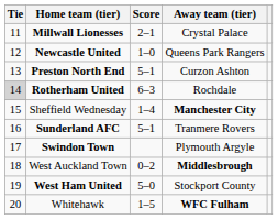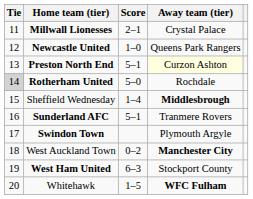 <table class="wikitable" style="text-align:center; font-size:85%">
 <tr>
 <th>Tie</th>
 <th>Home team (tier)</th>
 <th>Score</th>
 <th>Away team (tier)</th>
 <th></th>
 </tr>
 <tr>
 <td align="center">11</td>
 <td><strong>Millwall Lionesses</strong></td>
 <td align="center">2–1</td>
 <td>Crystal Palace</td>
 <td></td>
 </tr>
 <tr>
 <td align="center">12</td>
 <td><strong>Newcastle United</strong></td>
 <td align="center">1–0</td>
 <td>Queens Park Rangers</td>
 <td></td>
 </tr>
 <tr>
 <td align="center">13</td>
 <td><strong>Preston North End</strong></td>
 <td align="center">5–1 </td>
-<td>Curzon Ashton</td>
+<td style="background: lightyellow;">Curzon Ashton</td>
 <td></td>
 </tr>
 <tr>
 <td align="center" style="background: lightgrey;">14</td>
 <td><strong>Rotherham United</strong></td>
-<td align="center">6–3</td>
+<td align="center">5–0</td>
 <td>Rochdale</td>
 <td></td>
 </tr>
 <tr>
 <td align="center">15</td>
 <td>Sheffield Wednesday</td>
 <td align="center">1–4</td>
-<td><strong>Manchester City</strong></td>
+<td><strong>Middlesbrough</strong></td>
 <td></td>
 </tr>
 <tr>
 <td align="center">16</td>
 <td><strong>Sunderland AFC</strong></td>
 <td align="center">5–1</td>
 <td>Tranmere Rovers</td>
 <td></td>
 </tr>
 <tr>
 <td align="center">17</td>
 <td><strong>Swindon Town</strong></td>
 <td align="center"></td>
 <td>Plymouth Argyle</td>
 <td></td>
 </tr>
 <tr>
 <td align="center">18</td>
 <td>West Auckland Town</td>
 <td align="center">0–2</td>
-<td><strong>Middlesbrough</strong></td>
+<td><strong>Manchester City</strong></td>
 <td></td>
 </tr>
 <tr>
 <td align="center">19</td>
 <td><strong>West Ham United</strong></td>
-<td align="center">5–0</td>
+<td align="center">6–3</td>
 <td>Stockport County</td>
 <td></td>
 </tr>
 <tr>
 <td align="center">20</td>
 <td>Whitehawk</td>
 <td align="center">1–5</td>
 <td><strong>WFC Fulham</strong></td>
 <td></td>
 </tr>
 </table>
